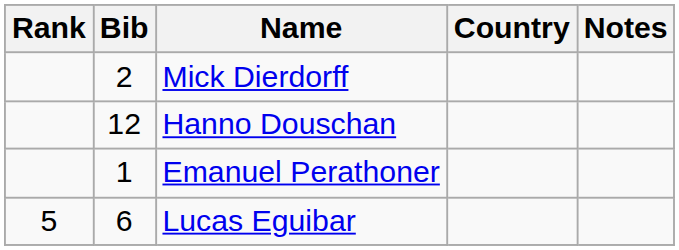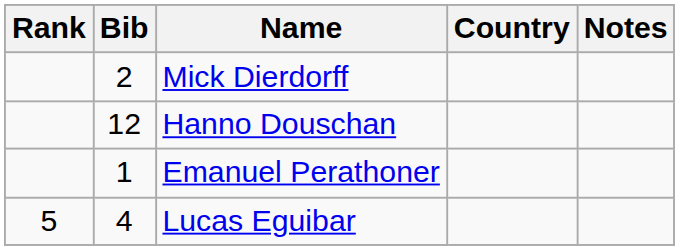 <table class="wikitable" style="text-align:center;">
 <tr>
 <th>Rank</th>
 <th>Bib</th>
 <th>Name</th>
 <th>Country</th>
 <th>Notes</th>
 </tr>
 <tr>
 <td></td>
 <td>2</td>
 <td align=left><a href='#'>Mick Dierdorff</a></td>
 <td align=left></td>
 <td></td>
 </tr>
 <tr>
 <td></td>
 <td>12</td>
 <td align=left><a href='#'>Hanno Douschan</a></td>
 <td align=left></td>
 <td></td>
 </tr>
 <tr>
 <td></td>
 <td>1</td>
 <td align=left><a href='#'>Emanuel Perathoner</a></td>
 <td align=left></td>
 <td></td>
 </tr>
 <tr>
 <td>5</td>
-<td>6</td>
+<td>4</td>
 <td align=left><a href='#'>Lucas Eguibar</a></td>
 <td align=left></td>
 <td></td>
 </tr>
 </table>
